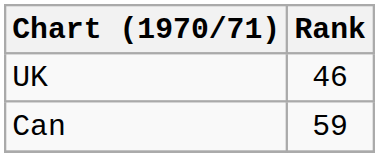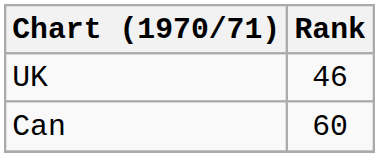 <table class="wikitable">
 <tr>
 <th>Chart (1970/71)</th>
 <th style="text-align:center;">Rank</th>
 </tr>
 <tr>
 <td>UK</td>
 <td style="text-align:center;">46</td>
 </tr>
 <tr>
 <td>Can</td>
-<td style="text-align:center;">59</td>
+<td style="text-align:center;">60</td>
 </tr>
 <tr>
 </tr>
 </table>
